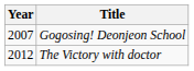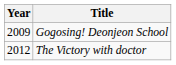 <table class="wikitable">
 <tr>
 <th>Year</th>
 <th>Title</th>
 </tr>
 <tr>
-<td rowspan=1>2007</td>
+<td rowspan=1>2009</td>
 <td><em>Gogosing! Deonjeon School</em></td>
 </tr>
 <tr>
 <td rowspan=1>2012</td>
 <td><em>The Victory with doctor</em></td>
 </tr>
 </table>
